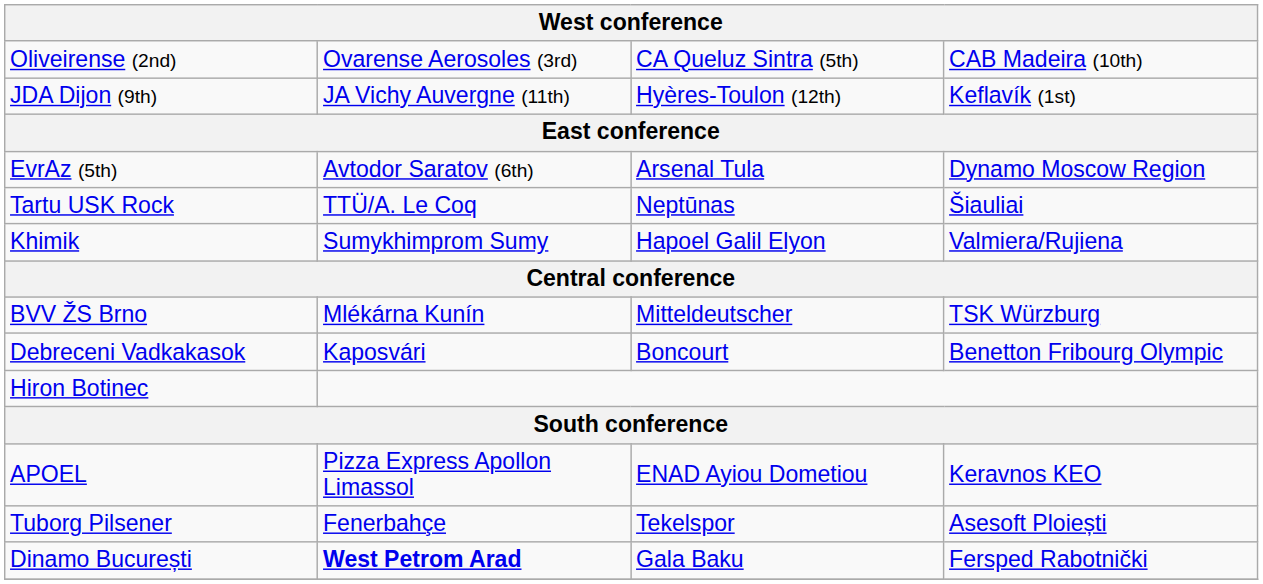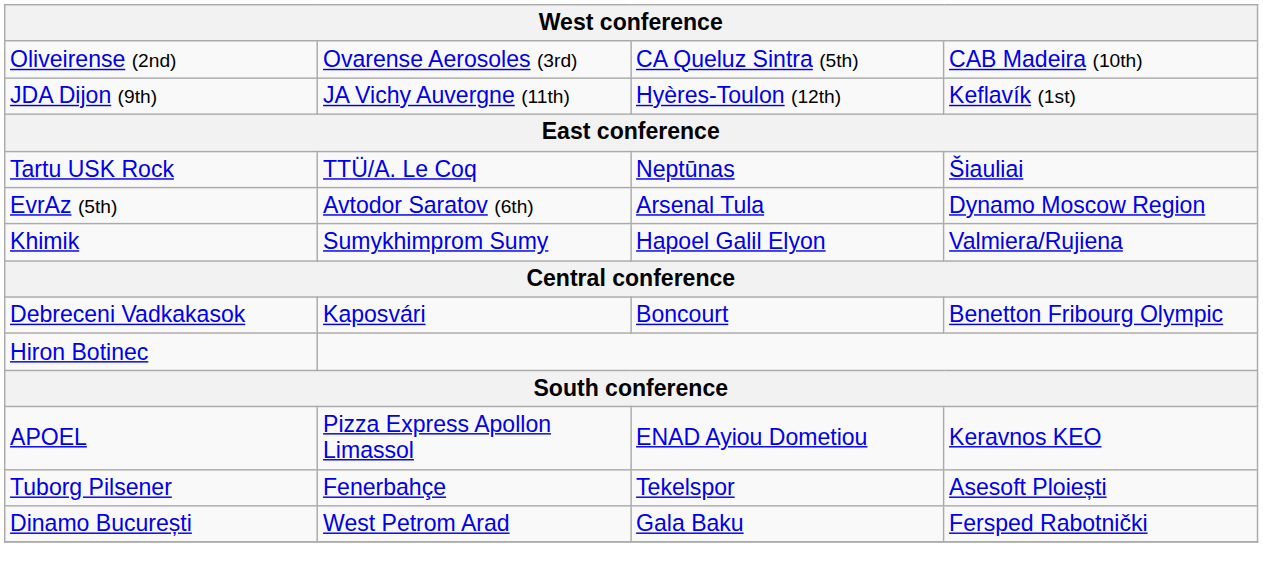 <table class="wikitable">
 <tr>
 <th colspan="4">West conference</th>
 </tr>
 <tr>
 <td> <a href='#'>Oliveirense</a> <small>(2nd)</small></td>
 <td> <a href='#'>Ovarense Aerosoles</a> <small>(3rd)</small></td>
 <td> <a href='#'>CA Queluz Sintra</a> <small>(5th)</small></td>
 <td> <a href='#'>CAB Madeira</a> <small>(10th)</small></td>
 </tr>
 <tr>
 <td> <a href='#'>JDA Dijon</a> <small>(9th)</small></td>
 <td> <a href='#'>JA Vichy Auvergne</a> <small>(11th)</small></td>
 <td> <a href='#'>Hyères-Toulon</a> <small>(12th)</small></td>
 <td> <a href='#'>Keflavík</a> <small>(1st)</small></td>
 </tr>
 <tr>
 <th colspan="4">East conference</th>
 </tr>
 <tr>
+<td> <a href='#'>Tartu USK Rock</a></td>
+<td> <a href='#'>TTÜ/A. Le Coq</a></td>
+<td> <a href='#'>Neptūnas</a></td>
+<td> <a href='#'> Šiauliai</a></td>
+</tr>
+<tr>
 <td> <a href='#'>EvrAz</a> <small>(5th)</small></td>
 <td> <a href='#'>Avtodor Saratov</a> <small>(6th)</small></td>
 <td> <a href='#'>Arsenal Tula</a></td>
 <td> <a href='#'>Dynamo Moscow Region</a></td>
-</tr>
-<tr>
-<td> <a href='#'>Tartu USK Rock</a></td>
-<td> <a href='#'>TTÜ/A. Le Coq</a></td>
-<td> <a href='#'>Neptūnas</a></td>
-<td> <a href='#'> Šiauliai</a></td>
 </tr>
 <tr>
 <td> <a href='#'>Khimik</a></td>
 <td> <a href='#'>Sumykhimprom Sumy</a></td>
 <td> <a href='#'>Hapoel Galil Elyon</a></td>
 <td> <a href='#'>Valmiera/Rujiena</a></td>
 </tr>
 <tr>
 <th colspan="4">Central conference</th>
-</tr>
-<tr>
-<td width="210"> <a href='#'>BVV ŽS Brno</a></td>
-<td width="210"> <a href='#'>Mlékárna Kunín</a></td>
-<td width="210"> <a href='#'>Mitteldeutscher</a></td>
-<td width="210"> <a href='#'>TSK Würzburg</a></td>
 </tr>
 <tr>
 <td width="210"> <a href='#'>Debreceni Vadkakasok</a></td>
 <td width="210"><a href='#'> Kaposvári</a></td>
 <td width="210"> <a href='#'>Boncourt</a></td>
 <td width="210"> <a href='#'>Benetton Fribourg Olympic</a></td>
 </tr>
 <tr>
 <td width="210"> <a href='#'>Hiron Botinec</a></td>
 <td colspan="3"></td>
 </tr>
 <tr>
 <th colspan="4">South conference</th>
 </tr>
 <tr>
 <td> <a href='#'>APOEL</a></td>
 <td> <a href='#'>Pizza Express Apollon Limassol</a></td>
 <td> <a href='#'>ENAD Ayiou Dometiou</a></td>
 <td> <a href='#'>Keravnos KEO</a></td>
 </tr>
 <tr>
 <td> <a href='#'>Tuborg Pilsener</a></td>
 <td> <a href='#'>Fenerbahçe</a></td>
 <td> <a href='#'>Tekelspor</a></td>
 <td> <a href='#'>Asesoft Ploiești</a></td>
 </tr>
 <tr>
 <td> <a href='#'> Dinamo București</a></td>
-<td><strong> <a href='#'>West Petrom Arad</a></strong></td>
+<td> <a href='#'>West Petrom Arad</a></td>
 <td> <a href='#'>Gala Baku</a></td>
 <td> <a href='#'>Fersped Rabotnički</a></td>
 </tr>
 <tr>
 </tr>
 </table>
